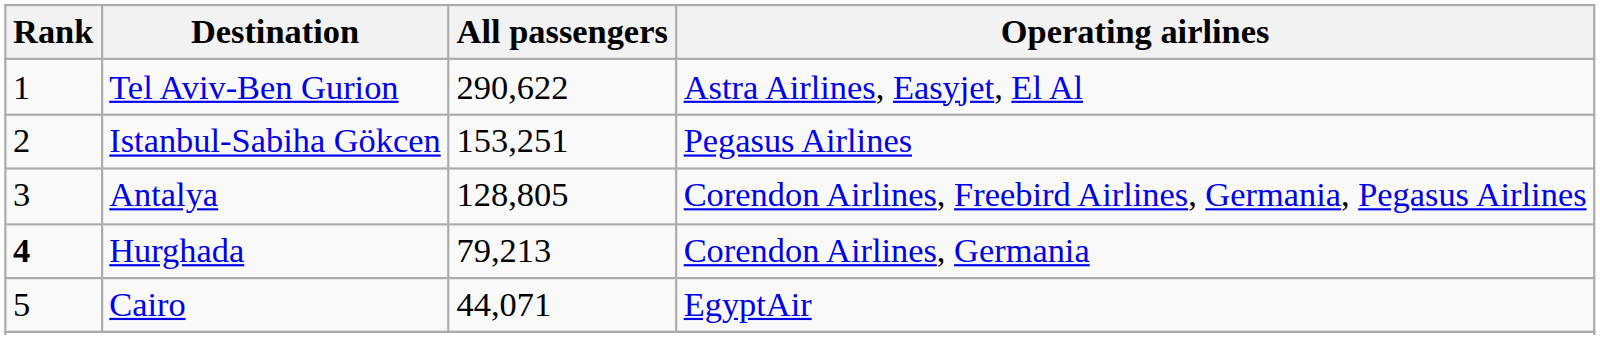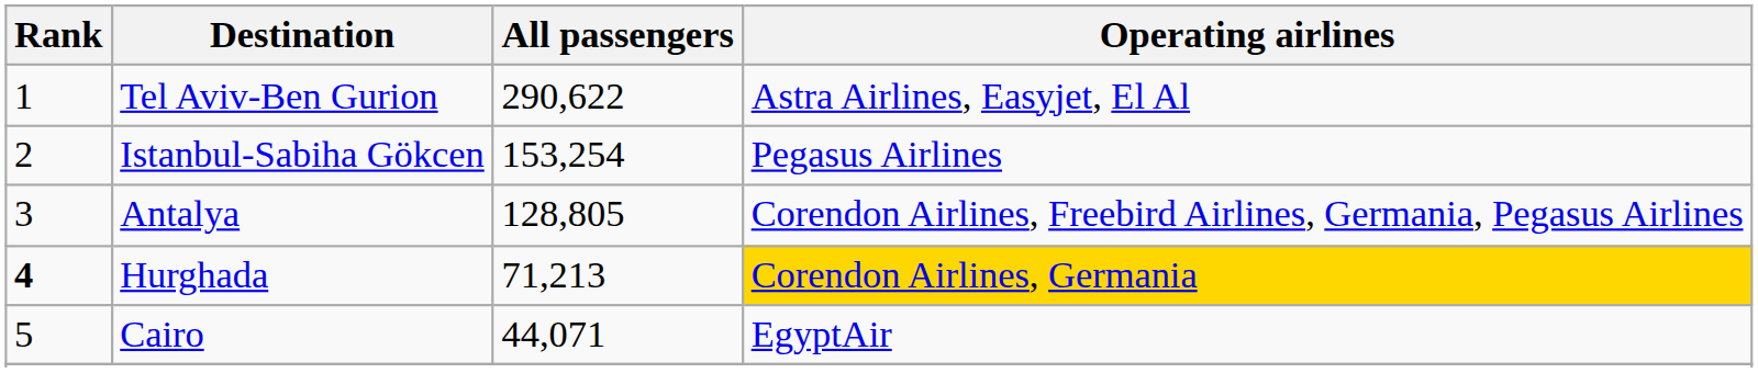 <table class="wikitable sortable" style="margin:1em auto;">
 <tr>
 <th>Rank</th>
 <th>Destination</th>
 <th>All passengers</th>
 <th>Operating airlines</th>
 </tr>
 <tr>
 <td>1</td>
 <td><a href='#'>Tel Aviv-Ben Gurion</a></td>
 <td>290,622</td>
 <td><a href='#'>Astra Airlines</a>, <a href='#'>Easyjet</a>, <a href='#'>El Al</a></td>
 </tr>
 <tr>
 <td>2</td>
 <td><a href='#'>Istanbul-Sabiha Gökcen</a></td>
-<td>153,251</td>
+<td>153,254</td>
 <td><a href='#'>Pegasus Airlines</a></td>
 </tr>
 <tr>
 <td>3</td>
 <td><a href='#'>Antalya</a></td>
 <td>128,805</td>
 <td><a href='#'>Corendon Airlines</a>, <a href='#'>Freebird Airlines</a>, <a href='#'>Germania</a>, <a href='#'>Pegasus Airlines</a></td>
 </tr>
 <tr>
 <td><strong>4</strong></td>
 <td><a href='#'>Hurghada</a></td>
-<td>79,213</td>
-<td><a href='#'>Corendon Airlines</a>, <a href='#'>Germania</a></td>
+<td>71,213</td>
+<td style="background: gold;"><a href='#'>Corendon Airlines</a>, <a href='#'>Germania</a></td>
 </tr>
 <tr>
 <td>5</td>
 <td><a href='#'>Cairo</a></td>
 <td>44,071</td>
 <td><a href='#'>EgyptAir</a></td>
 </tr>
 <tr>
 </tr>
 <tr>
 </tr>
 </table>
